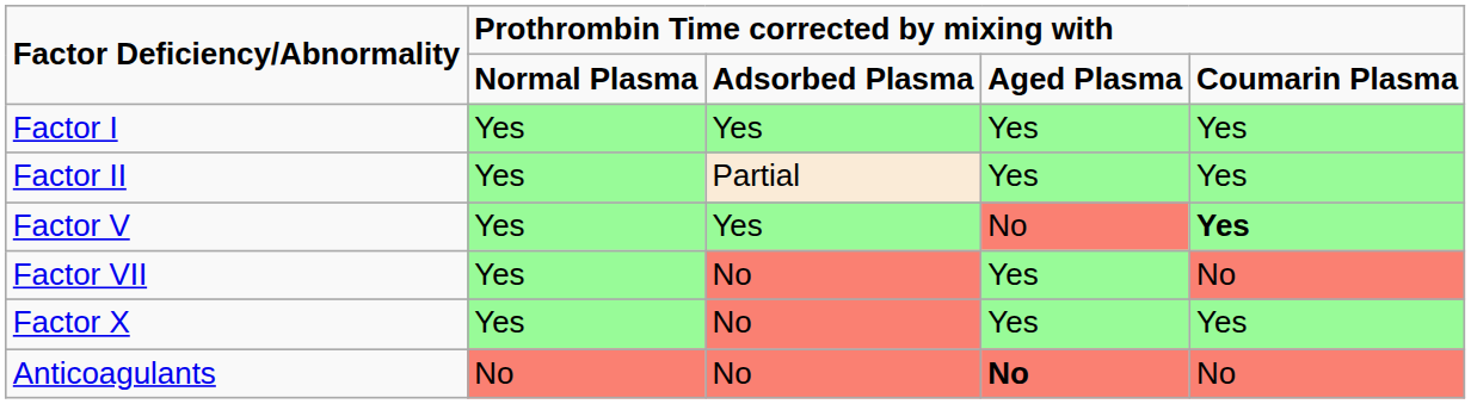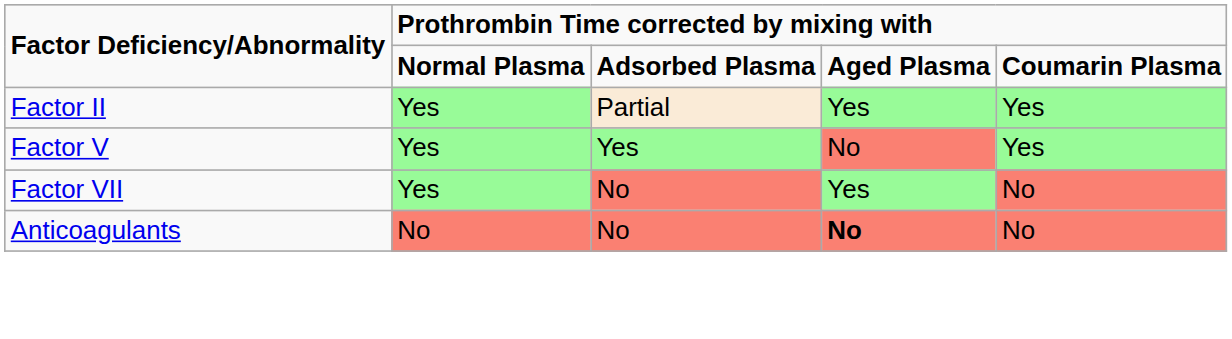 <table class="wikitable">
 <tr>
 <td rowspan="2"><strong>Factor Deficiency/Abnormality</strong></td>
 <td colspan="4"><strong>Prothrombin Time corrected by mixing with</strong></td>
 </tr>
 <tr>
 <td><strong>Normal Plasma</strong></td>
 <td><strong>Adsorbed Plasma</strong></td>
 <td><strong>Aged Plasma</strong></td>
 <td><strong>Coumarin Plasma</strong></td>
-</tr>
-<tr>
-<td><a href='#'>Factor I</a></td>
-<td style="background: PaleGreen;">Yes</td>
-<td style="background: PaleGreen;">Yes</td>
-<td style="background: PaleGreen;">Yes</td>
-<td style="background: PaleGreen;">Yes</td>
 </tr>
 <tr>
 <td><a href='#'>Factor II</a></td>
 <td style="background: PaleGreen;">Yes</td>
 <td style="background: AntiqueWhite;">Partial</td>
 <td style="background: PaleGreen;">Yes</td>
 <td style="background: PaleGreen;">Yes</td>
 </tr>
 <tr>
 <td><a href='#'>Factor V</a></td>
 <td style="background: PaleGreen;">Yes</td>
 <td style="background: PaleGreen;">Yes</td>
 <td style="background: Salmon;">No</td>
-<td style="background: PaleGreen;"><strong>Yes</strong></td>
+<td style="background: PaleGreen;">Yes</td>
 </tr>
 <tr>
 <td><a href='#'>Factor VII</a></td>
 <td style="background: PaleGreen;">Yes</td>
 <td style="background: Salmon;">No</td>
 <td style="background: PaleGreen;">Yes</td>
 <td style="background: Salmon;">No</td>
 </tr>
 <tr>
-<td><a href='#'>Factor X</a></td>
-<td style="background: PaleGreen;">Yes</td>
-<td style="background: Salmon;">No</td>
-<td style="background: PaleGreen;">Yes</td>
-<td style="background: PaleGreen;">Yes</td>
-</tr>
-<tr>
 <td><a href='#'>Anticoagulants</a></td>
 <td style="background: Salmon;">No</td>
 <td style="background: Salmon;">No</td>
 <td style="background: Salmon;"><strong>No</strong></td>
 <td style="background: Salmon;">No</td>
 </tr>
 </table>
